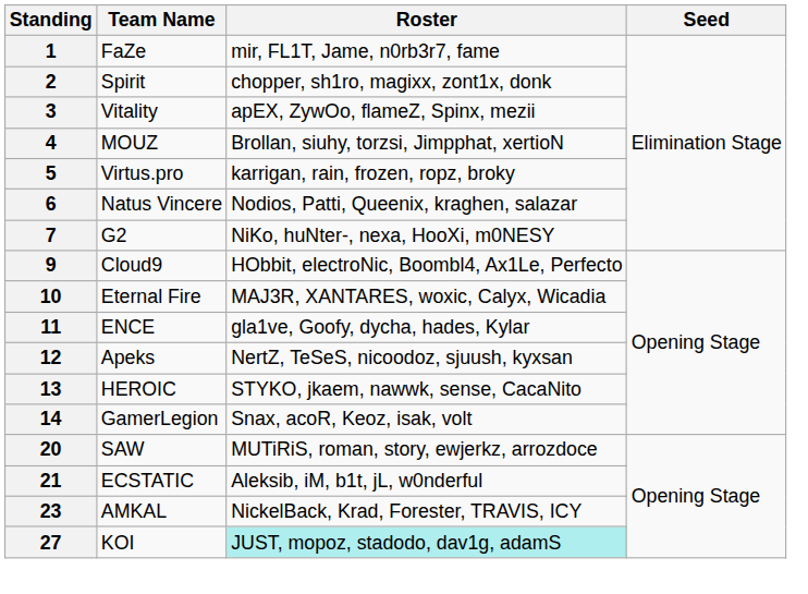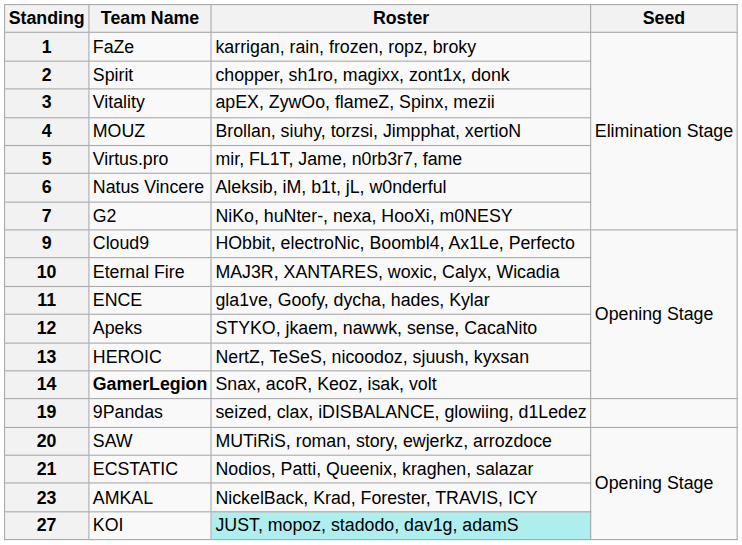 <table class="wikitable">
 <tr>
 <th>Standing</th>
 <th>Team Name</th>
 <th>Roster</th>
 <th>Seed</th>
 </tr>
 <tr>
 <th scope=row>1</th>
 <td>FaZe</td>
-<td>mir, FL1T, Jame, n0rb3r7, fame</td>
+<td>karrigan, rain, frozen, ropz, broky</td>
 <td rowspan=7>Elimination Stage</td>
 </tr>
 <tr>
 <th scope=row>2</th>
 <td>Spirit</td>
 <td>chopper, sh1ro, magixx, zont1x, donk</td>
 </tr>
 <tr>
 <th scope=row>3</th>
 <td>Vitality</td>
 <td>apEX, ZywOo, flameZ, Spinx, mezii</td>
 </tr>
 <tr>
 <th scope=row>4</th>
 <td>MOUZ</td>
 <td>Brollan, siuhy, torzsi, Jimpphat, xertioN</td>
 </tr>
 <tr>
 <th scope=row>5</th>
 <td>Virtus.pro</td>
-<td>karrigan, rain, frozen, ropz, broky</td>
+<td>mir, FL1T, Jame, n0rb3r7, fame</td>
 </tr>
 <tr>
 <th scope=row>6</th>
 <td>Natus Vincere</td>
-<td>Nodios, Patti, Queenix, kraghen, salazar</td>
+<td>Aleksib, iM, b1t, jL, w0nderful</td>
 </tr>
 <tr>
 <th scope=row>7</th>
 <td>G2</td>
 <td>NiKo, huNter-, nexa, HooXi, m0NESY</td>
 </tr>
 <tr>
 <th scope=row>9</th>
 <td>Cloud9</td>
 <td>HObbit, electroNic, Boombl4, Ax1Le, Perfecto</td>
 <td rowspan=6>Opening Stage</td>
 </tr>
 <tr>
 <th scope=row>10</th>
 <td>Eternal Fire</td>
 <td>MAJ3R, XANTARES, woxic, Calyx, Wicadia</td>
 </tr>
 <tr>
 <th scope=row>11</th>
 <td>ENCE</td>
 <td>gla1ve, Goofy, dycha, hades, Kylar</td>
 </tr>
 <tr>
 <th scope=row>12</th>
 <td>Apeks</td>
-<td>NertZ, TeSeS, nicoodoz, sjuush, kyxsan</td>
+<td>STYKO, jkaem, nawwk, sense, CacaNito</td>
 </tr>
 <tr>
 <th scope=row>13</th>
 <td>HEROIC</td>
-<td>STYKO, jkaem, nawwk, sense, CacaNito</td>
+<td>NertZ, TeSeS, nicoodoz, sjuush, kyxsan</td>
 </tr>
 <tr>
 <th scope=row>14</th>
-<td>GamerLegion</td>
+<td><strong>GamerLegion</strong></td>
 <td>Snax, acoR, Keoz, isak, volt</td>
+</tr>
+<tr>
+<th scope=row>19</th>
+<td>9Pandas</td>
+<td>seized, clax, iDISBALANCE, glowiing, d1Ledez</td>
+<td></td>
 </tr>
 <tr>
 <th scope=row>20</th>
 <td>SAW</td>
 <td>MUTiRiS, roman, story, ewjerkz, arrozdoce</td>
 <td rowspan=4>Opening Stage</td>
 </tr>
 <tr>
 <th scope=row>21</th>
 <td>ECSTATIC</td>
-<td>Aleksib, iM, b1t, jL, w0nderful</td>
+<td>Nodios, Patti, Queenix, kraghen, salazar</td>
 </tr>
 <tr>
 <th scope=row>23</th>
 <td>AMKAL</td>
 <td>NickelBack, Krad, Forester, TRAVIS, ICY</td>
 </tr>
 <tr>
 <th scope=row>27</th>
 <td>KOI</td>
 <td style="background: paleturquoise;">JUST, mopoz, stadodo, dav1g, adamS</td>
 </tr>
 </table>
